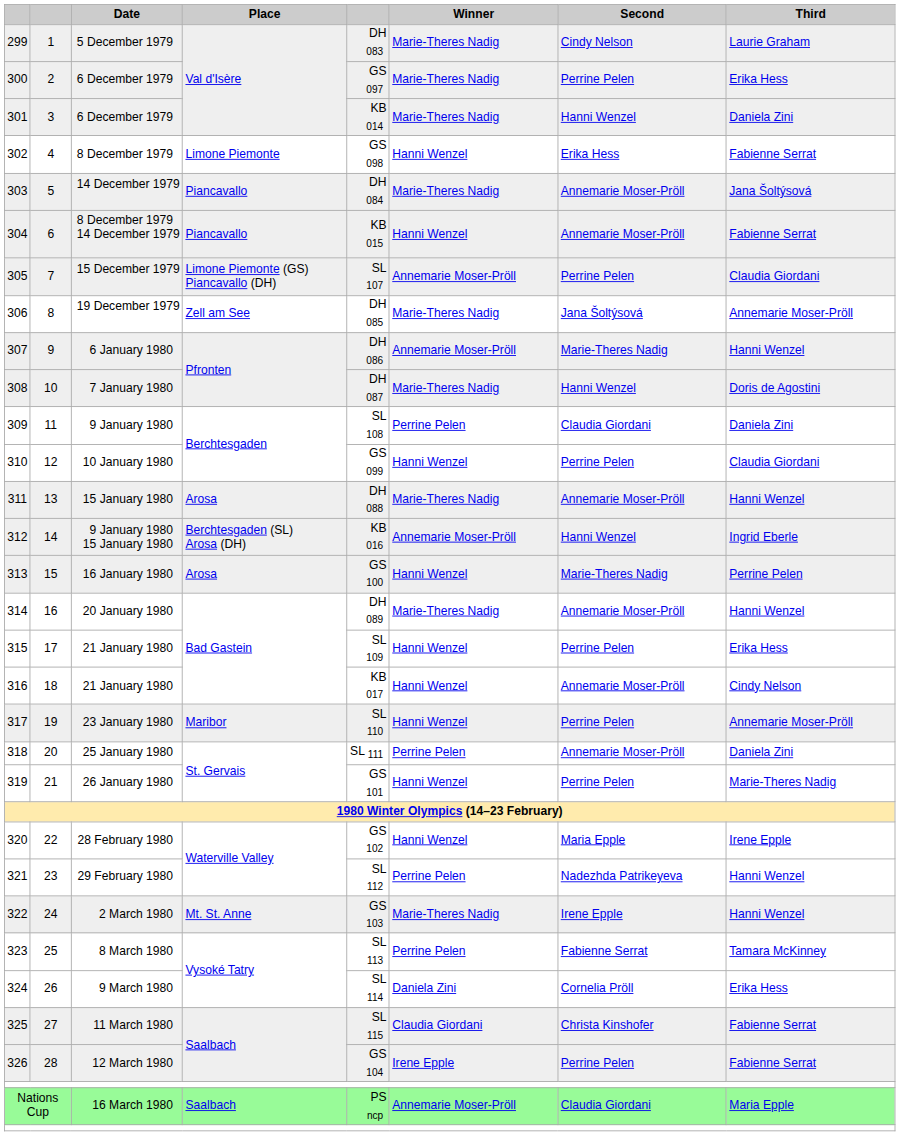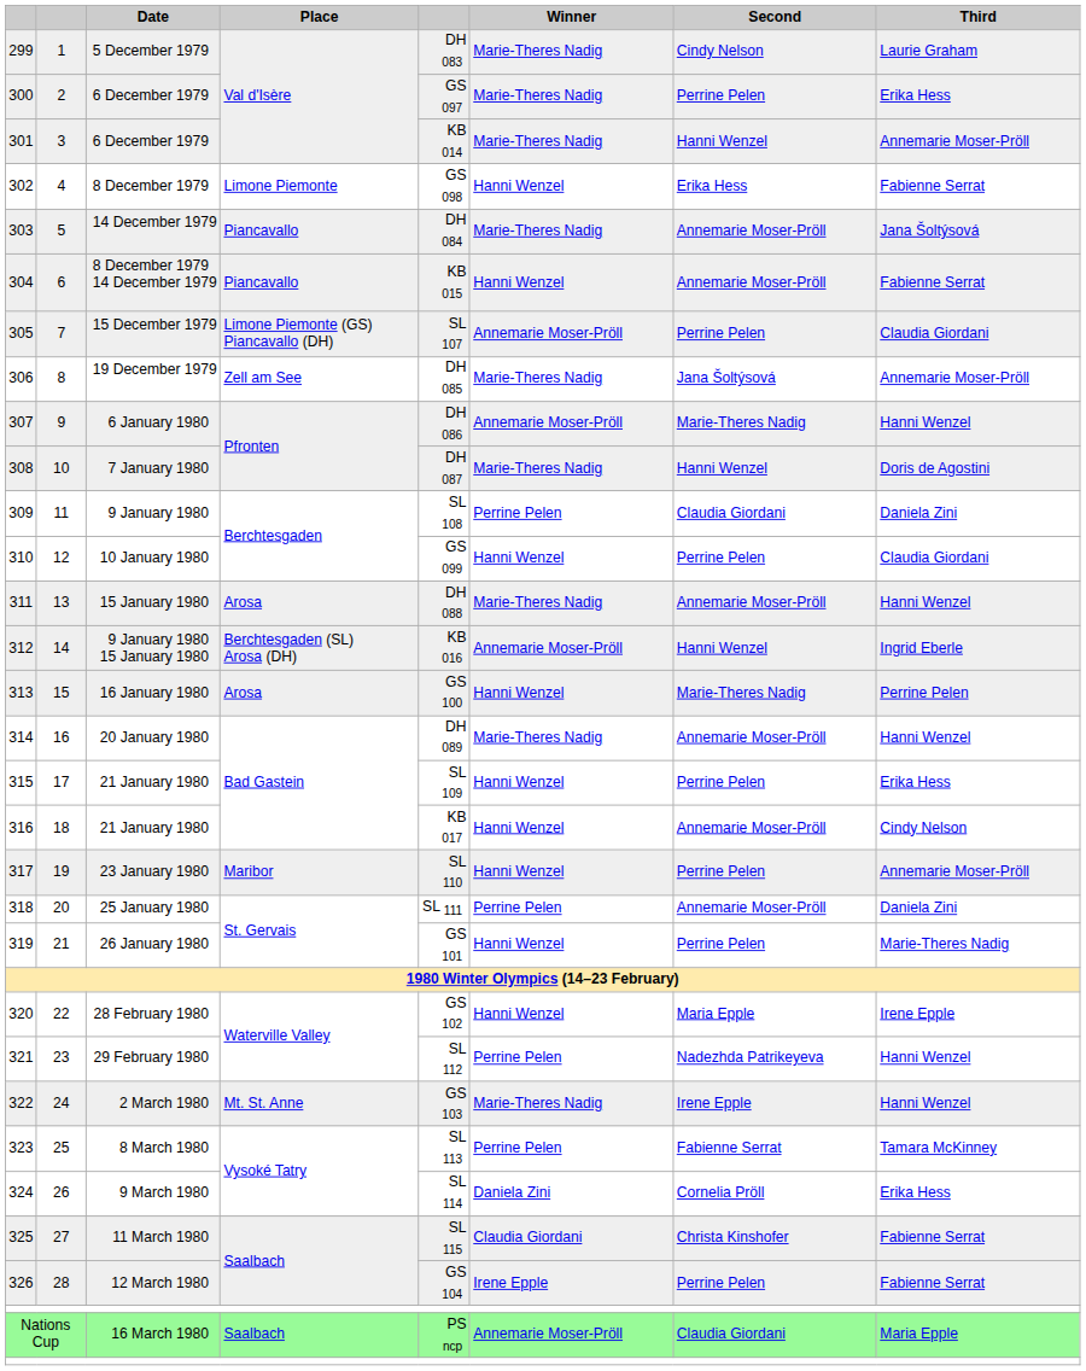 <table class="wikitable plainrowheaders" style="background:#fff; font-size:86%; line-height:16px; border:grey solid 1px; border-collapse:collapse;">
 <tr style="background:#ccc; text-align:center;">
 <td align="center" width="13"></td>
 <td align="center" width="40"></td>
 <td align="center" width="120"><strong>Date</strong></td>
 <td align="center" width="180"><strong>Place</strong></td>
 <td align="center" width="42"></td>
 <td align="center" width="185"><strong>Winner</strong></td>
 <td align="center" width="185"><strong>Second</strong></td>
 <td align="center" width="185"><strong>Third</strong></td>
 </tr>
 <tr bgcolor="#EFEFEF">
 <td align=center>299</td>
 <td align=center>1</td>
 <td align=right>5 December 1979  </td>
 <td rowspan=3> <a href='#'>Val d'Isère</a></td>
 <td align=right>DH <sub>083</sub> </td>
 <td> <a href='#'>Marie-Theres Nadig</a></td>
 <td> <a href='#'>Cindy Nelson</a></td>
 <td> <a href='#'>Laurie Graham</a></td>
 </tr>
 <tr bgcolor="#EFEFEF">
 <td align=center>300</td>
 <td align=center>2</td>
 <td align=right>6 December 1979  </td>
 <td align=right>GS <sub>097</sub> </td>
 <td> <a href='#'>Marie-Theres Nadig</a></td>
 <td> <a href='#'>Perrine Pelen</a></td>
 <td> <a href='#'>Erika Hess</a></td>
 </tr>
 <tr bgcolor="#EFEFEF">
 <td align=center>301</td>
 <td align=center>3</td>
 <td align=right>6 December 1979  </td>
 <td align=right>KB <sub>014</sub> </td>
 <td> <a href='#'>Marie-Theres Nadig</a></td>
 <td> <a href='#'>Hanni Wenzel</a></td>
-<td> <a href='#'>Daniela Zini</a></td>
+<td> <a href='#'>Annemarie Moser-Pröll</a></td>
 </tr>
 <tr>
 <td align=center>302</td>
 <td align=center>4</td>
 <td align=right>8 December 1979  </td>
 <td> <a href='#'>Limone Piemonte</a></td>
 <td align=right>GS <sub>098</sub> </td>
 <td> <a href='#'>Hanni Wenzel</a></td>
 <td> <a href='#'>Erika Hess</a></td>
 <td> <a href='#'>Fabienne Serrat</a></td>
 </tr>
 <tr bgcolor="#EFEFEF">
 <td align=center>303</td>
 <td align=center>5</td>
 <td align=right>14 December 1979  </td>
 <td> <a href='#'>Piancavallo</a></td>
 <td align=right>DH <sub>084</sub> </td>
 <td> <a href='#'>Marie-Theres Nadig</a></td>
 <td> <a href='#'>Annemarie Moser-Pröll</a></td>
 <td> <a href='#'>Jana Šoltýsová</a></td>
 </tr>
 <tr bgcolor="#EFEFEF">
 <td align=center>304</td>
 <td align=center>6</td>
 <td align=right>8 December 1979  <br>14 December 1979  </td>
 <td> <a href='#'>Piancavallo</a></td>
 <td align=right>KB <sub>015</sub> </td>
 <td> <a href='#'>Hanni Wenzel</a></td>
 <td> <a href='#'>Annemarie Moser-Pröll</a></td>
 <td> <a href='#'>Fabienne Serrat</a></td>
 </tr>
 <tr bgcolor="#EFEFEF">
 <td align=center>305</td>
 <td align=center>7</td>
 <td align=right>15 December 1979  </td>
 <td> <a href='#'>Limone Piemonte</a> (GS)<br> <a href='#'>Piancavallo</a> (DH)</td>
 <td align=right>SL <sub>107</sub> </td>
 <td> <a href='#'>Annemarie Moser-Pröll</a></td>
 <td> <a href='#'>Perrine Pelen</a></td>
 <td> <a href='#'>Claudia Giordani</a></td>
 </tr>
 <tr>
 <td align=center>306</td>
 <td align=center>8</td>
 <td align=right>19 December 1979  </td>
 <td> <a href='#'>Zell am See</a></td>
 <td align=right>DH <sub>085</sub> </td>
 <td> <a href='#'>Marie-Theres Nadig</a></td>
 <td> <a href='#'>Jana Šoltýsová</a></td>
 <td> <a href='#'>Annemarie Moser-Pröll</a></td>
 </tr>
 <tr bgcolor="#EFEFEF">
 <td align=center>307</td>
 <td align=center>9</td>
 <td align=right>6 January 1980  </td>
 <td rowspan=2> <a href='#'>Pfronten</a></td>
 <td align=right>DH <sub>086</sub> </td>
 <td> <a href='#'>Annemarie Moser-Pröll</a></td>
 <td> <a href='#'>Marie-Theres Nadig</a></td>
 <td> <a href='#'>Hanni Wenzel</a></td>
 </tr>
 <tr bgcolor="#EFEFEF" align="left">
 <td align=center>308</td>
 <td align=center>10</td>
 <td align=right>7 January 1980  </td>
 <td align=right>DH <sub>087</sub> </td>
 <td> <a href='#'>Marie-Theres Nadig</a></td>
 <td> <a href='#'>Hanni Wenzel</a></td>
 <td> <a href='#'>Doris de Agostini</a></td>
 </tr>
 <tr>
 <td align=center>309</td>
 <td align=center>11</td>
 <td align=right>9 January 1980  </td>
 <td rowspan=2> <a href='#'>Berchtesgaden</a></td>
 <td align=right>SL <sub>108</sub> </td>
 <td> <a href='#'>Perrine Pelen</a></td>
 <td> <a href='#'>Claudia Giordani</a></td>
 <td> <a href='#'>Daniela Zini</a></td>
 </tr>
 <tr>
 <td align=center>310</td>
 <td align=center>12</td>
 <td align=right>10 January 1980  </td>
 <td align=right>GS <sub>099</sub> </td>
 <td> <a href='#'>Hanni Wenzel</a></td>
 <td> <a href='#'>Perrine Pelen</a></td>
 <td> <a href='#'>Claudia Giordani</a></td>
 </tr>
 <tr bgcolor="#EFEFEF">
 <td align=center>311</td>
 <td align=center>13</td>
 <td align=right>15 January 1980  </td>
 <td> <a href='#'>Arosa</a></td>
 <td align=right>DH <sub>088</sub> </td>
 <td> <a href='#'>Marie-Theres Nadig</a></td>
 <td> <a href='#'>Annemarie Moser-Pröll</a></td>
 <td> <a href='#'>Hanni Wenzel</a></td>
 </tr>
 <tr bgcolor="#EFEFEF">
 <td align=center>312</td>
 <td align=center>14</td>
 <td align=right>9 January 1980  <br>15 January 1980  </td>
 <td> <a href='#'>Berchtesgaden</a> (SL)<br> <a href='#'>Arosa</a> (DH)</td>
 <td align=right>KB <sub>016</sub> </td>
 <td> <a href='#'>Annemarie Moser-Pröll</a></td>
 <td> <a href='#'>Hanni Wenzel</a></td>
 <td> <a href='#'>Ingrid Eberle</a></td>
 </tr>
 <tr bgcolor="#EFEFEF">
 <td align=center>313</td>
 <td align=center>15</td>
 <td align=right>16 January 1980  </td>
 <td> <a href='#'>Arosa</a></td>
 <td align=right>GS <sub>100</sub> </td>
 <td> <a href='#'>Hanni Wenzel</a></td>
 <td> <a href='#'>Marie-Theres Nadig</a></td>
 <td> <a href='#'>Perrine Pelen</a></td>
 </tr>
 <tr>
 <td align=center>314</td>
 <td align=center>16</td>
 <td align=right>20 January 1980  </td>
 <td rowspan=3> <a href='#'>Bad Gastein</a></td>
 <td align=right>DH <sub>089</sub> </td>
 <td> <a href='#'>Marie-Theres Nadig</a></td>
 <td> <a href='#'>Annemarie Moser-Pröll</a></td>
 <td> <a href='#'>Hanni Wenzel</a></td>
 </tr>
 <tr>
 <td align=center>315</td>
 <td align=center>17</td>
 <td align=right>21 January 1980  </td>
 <td align=right>SL <sub>109</sub> </td>
 <td> <a href='#'>Hanni Wenzel</a></td>
 <td> <a href='#'>Perrine Pelen</a></td>
 <td> <a href='#'>Erika Hess</a></td>
 </tr>
 <tr>
 <td align=center>316</td>
 <td align=center>18</td>
 <td align=right>21 January 1980  </td>
 <td align=right>KB <sub>017</sub> </td>
 <td> <a href='#'>Hanni Wenzel</a></td>
 <td> <a href='#'>Annemarie Moser-Pröll</a></td>
 <td> <a href='#'>Cindy Nelson</a></td>
 </tr>
 <tr bgcolor="#EFEFEF">
 <td align=center>317</td>
 <td align=center>19</td>
 <td align=right>23 January 1980  </td>
 <td> <a href='#'>Maribor</a></td>
 <td align=right>SL <sub>110</sub> </td>
 <td> <a href='#'>Hanni Wenzel</a></td>
 <td> <a href='#'>Perrine Pelen</a></td>
 <td> <a href='#'>Annemarie Moser-Pröll</a></td>
 </tr>
 <tr>
 <td align=center>318</td>
 <td align=center>20</td>
 <td align=right>25 January 1980  </td>
 <td rowspan=2> <a href='#'>St. Gervais</a></td>
 <td align=right>SL <sub>111</sub> </td>
 <td> <a href='#'>Perrine Pelen</a></td>
 <td> <a href='#'>Annemarie Moser-Pröll</a></td>
 <td> <a href='#'>Daniela Zini</a></td>
 </tr>
 <tr>
 <td align=center>319</td>
 <td align=center>21</td>
 <td align=right>26 January 1980  </td>
 <td align=right>GS <sub>101</sub> </td>
 <td> <a href='#'>Hanni Wenzel</a></td>
 <td> <a href='#'>Perrine Pelen</a></td>
 <td> <a href='#'>Marie-Theres Nadig</a></td>
 </tr>
 <tr style="background:#FFEBAD">
 <td colspan="8" style="text-align:center;"><strong><a href='#'>1980 Winter Olympics</a> (14–23 February)</strong></td>
 </tr>
 <tr>
 <td align=center>320</td>
 <td align=center>22</td>
 <td align=right>28 February 1980  </td>
 <td rowspan=2> <a href='#'>Waterville Valley</a></td>
 <td align=right>GS <sub>102</sub> </td>
 <td> <a href='#'>Hanni Wenzel</a></td>
 <td> <a href='#'>Maria Epple</a></td>
 <td> <a href='#'>Irene Epple</a></td>
 </tr>
 <tr>
 <td align=center>321</td>
 <td align=center>23</td>
 <td align=right>29 February 1980  </td>
 <td align=right>SL <sub>112</sub> </td>
 <td> <a href='#'>Perrine Pelen</a></td>
 <td> <a href='#'>Nadezhda Patrikeyeva</a></td>
 <td> <a href='#'>Hanni Wenzel</a></td>
 </tr>
 <tr bgcolor="#EFEFEF">
 <td align=center>322</td>
 <td align=center>24</td>
 <td align=right>2 March 1980  </td>
 <td> <a href='#'>Mt. St. Anne</a></td>
 <td align=right>GS <sub>103</sub> </td>
 <td> <a href='#'>Marie-Theres Nadig</a></td>
 <td> <a href='#'>Irene Epple</a></td>
 <td> <a href='#'>Hanni Wenzel</a></td>
 </tr>
 <tr>
 <td align=center>323</td>
 <td align=center>25</td>
 <td align=right>8 March 1980  </td>
 <td rowspan=2> <a href='#'>Vysoké Tatry</a></td>
 <td align=right>SL <sub>113</sub> </td>
 <td> <a href='#'>Perrine Pelen</a></td>
 <td> <a href='#'>Fabienne Serrat</a></td>
 <td> <a href='#'>Tamara McKinney</a></td>
 </tr>
 <tr>
 <td align=center>324</td>
 <td align=center>26</td>
 <td align=right>9 March 1980  </td>
 <td align=right>SL <sub>114</sub> </td>
 <td> <a href='#'>Daniela Zini</a></td>
 <td> <a href='#'>Cornelia Pröll</a></td>
 <td> <a href='#'>Erika Hess</a></td>
 </tr>
 <tr bgcolor="#EFEFEF">
 <td align=center>325</td>
 <td align=center>27</td>
 <td align=right>11 March 1980  </td>
 <td rowspan=2> <a href='#'>Saalbach</a></td>
 <td align=right>SL <sub>115</sub> </td>
 <td> <a href='#'>Claudia Giordani</a></td>
 <td> <a href='#'>Christa Kinshofer</a></td>
 <td> <a href='#'>Fabienne Serrat</a></td>
 </tr>
 <tr bgcolor="#EFEFEF">
 <td align=center>326</td>
 <td align=center>28</td>
 <td align=right>12 March 1980  </td>
 <td align=right>GS <sub>104</sub> </td>
 <td> <a href='#'>Irene Epple</a></td>
 <td> <a href='#'>Perrine Pelen</a></td>
 <td> <a href='#'>Fabienne Serrat</a></td>
 </tr>
 <tr>
 <td colspan=8></td>
 </tr>
 <tr bgcolor=#98FB98>
 <td colspan=2 align=center>Nations Cup</td>
 <td align=right>16 March 1980  </td>
 <td> <a href='#'>Saalbach</a></td>
 <td align=right>PS <sub>ncp</sub> </td>
 <td> <a href='#'>Annemarie Moser-Pröll</a></td>
 <td> <a href='#'>Claudia Giordani</a></td>
 <td> <a href='#'>Maria Epple</a></td>
 </tr>
 <tr>
 <td colspan=8></td>
 </tr>
 </table>
